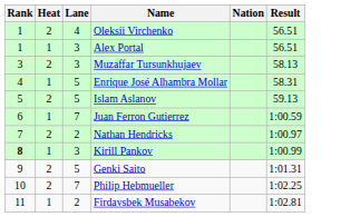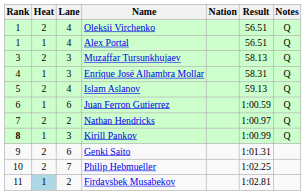 <table class="wikitable sortable" style="text-align:center">
 <tr>
 <th>Rank</th>
 <th>Heat</th>
 <th>Lane</th>
 <th>Name</th>
 <th>Nation</th>
 <th>Result</th>
+<th>Notes</th>
 </tr>
 <tr bgcolor=ccffcc>
 <td>1</td>
 <td>2</td>
 <td>4</td>
 <td align=left><a href='#'>Oleksii Virchenko</a></td>
 <td align=left></td>
 <td>56.51</td>
+<td>Q</td>
 </tr>
 <tr bgcolor=ccffcc>
 <td>1</td>
 <td>1</td>
-<td>3</td>
+<td>4</td>
 <td align=left><a href='#'>Alex Portal</a></td>
 <td align=left></td>
 <td>56.51</td>
+<td>Q</td>
 </tr>
 <tr bgcolor=ccffcc>
 <td>3</td>
 <td>2</td>
 <td>3</td>
 <td align=left><a href='#'>Muzaffar Tursunkhujaev</a></td>
 <td align=left></td>
 <td>58.13</td>
+<td>Q</td>
 </tr>
 <tr bgcolor=ccffcc>
 <td>4</td>
 <td>1</td>
-<td>5</td>
+<td>3</td>
 <td align=left><a href='#'>Enrique José Alhambra Mollar</a></td>
 <td align=left></td>
 <td>58.31</td>
+<td>Q</td>
 </tr>
 <tr bgcolor=ccffcc>
 <td>5</td>
 <td>2</td>
-<td>5</td>
+<td>4</td>
 <td align=left><a href='#'>Islam Aslanov</a></td>
 <td align=left></td>
 <td>59.13</td>
+<td>Q</td>
 </tr>
 <tr bgcolor=ccffcc>
 <td>6</td>
 <td>1</td>
-<td>7</td>
+<td>6</td>
 <td align=left><a href='#'>Juan Ferron Gutierrez</a></td>
 <td align=left></td>
 <td>1:00.59</td>
+<td>Q</td>
 </tr>
 <tr bgcolor=ccffcc>
 <td>7</td>
 <td>2</td>
 <td>2</td>
 <td align=left><a href='#'>Nathan Hendricks</a></td>
 <td align=left></td>
 <td>1:00.97</td>
+<td>Q</td>
 </tr>
 <tr bgcolor=ccffcc>
 <td><strong>8</strong></td>
 <td>1</td>
 <td>3</td>
 <td align=left><a href='#'>Kirill Pankov</a></td>
 <td align=left></td>
 <td>1:00.99</td>
+<td>Q</td>
 </tr>
 <tr>
 <td>9</td>
 <td>2</td>
-<td>5</td>
+<td>6</td>
 <td align=left><a href='#'>Genki Saito</a></td>
 <td align=left></td>
 <td>1:01.31</td>
+<td></td>
 </tr>
 <tr>
 <td>10</td>
 <td>2</td>
 <td>7</td>
 <td align=left><a href='#'>Philip Hebmueller</a></td>
 <td align=left></td>
 <td>1:02.25</td>
+<td></td>
 </tr>
 <tr>
 <td>11</td>
-<td>1</td>
+<td style="background: lightblue;">1</td>
 <td>2</td>
 <td align=left><a href='#'>Firdavsbek Musabekov</a></td>
 <td align=left></td>
 <td>1:02.81</td>
+<td></td>
 </tr>
 </table>
